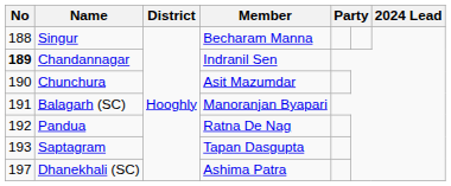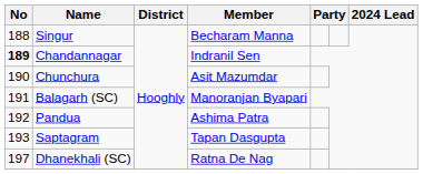 <table class="wikitable sortable">
 <tr>
 <th>No</th>
 <th>Name</th>
 <th>District</th>
 <th>Member</th>
 <th colspan="2">Party</th>
 <th colspan="2">2024 Lead</th>
 </tr>
 <tr>
 <td>188</td>
 <td><a href='#'>Singur</a></td>
 <td rowspan="7"><a href='#'>Hooghly</a></td>
 <td><a href='#'>Becharam Manna</a></td>
 <td></td>
 <td></td>
 </tr>
 <tr>
 <td><strong>189</strong></td>
 <td><a href='#'>Chandannagar</a></td>
 <td><a href='#'>Indranil Sen</a></td>
 </tr>
 <tr>
 <td>190</td>
 <td><a href='#'>Chunchura</a></td>
 <td><a href='#'>Asit Mazumdar</a></td>
 <td></td>
 </tr>
 <tr>
 <td>191</td>
 <td><a href='#'>Balagarh</a> (SC)</td>
 <td><a href='#'>Manoranjan Byapari</a></td>
 </tr>
 <tr>
 <td>192</td>
 <td><a href='#'>Pandua</a></td>
-<td><a href='#'>Ratna De Nag</a></td>
+<td><a href='#'>Ashima Patra</a></td>
 <td></td>
 </tr>
 <tr>
 <td>193</td>
 <td><a href='#'>Saptagram</a></td>
 <td><a href='#'>Tapan Dasgupta</a></td>
 <td></td>
 </tr>
 <tr>
 <td>197</td>
 <td><a href='#'>Dhanekhali</a> (SC)</td>
-<td><a href='#'>Ashima Patra</a></td>
+<td><a href='#'>Ratna De Nag</a></td>
 <td></td>
 </tr>
 </table>
